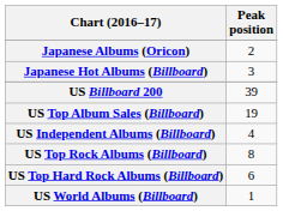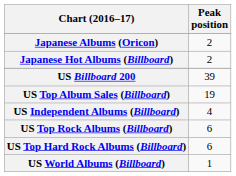 <table class="wikitable sortable plainrowheaders" style="text-align:center">
 <tr>
 <th scope="col">Chart (2016–17)</th>
 <th scope="col">Peak<br>position</th>
 </tr>
 <tr>
 </tr>
 <tr>
 </tr>
 <tr>
 </tr>
 <tr>
 </tr>
 <tr>
 </tr>
 <tr>
 </tr>
 <tr>
 </tr>
 <tr>
 </tr>
 <tr>
 </tr>
 <tr>
 <th scope="row"><a href='#'>Japanese Albums</a> (<a href='#'>Oricon</a>)</th>
 <td>2</td>
 </tr>
 <tr>
 <th scope="row"><a href='#'>Japanese Hot Albums</a> (<em><a href='#'>Billboard</a></em>)</th>
-<td>3</td>
+<td>2</td>
 </tr>
 <tr>
 </tr>
 <tr>
 </tr>
 <tr>
 </tr>
 <tr>
 </tr>
 <tr>
 </tr>
 <tr>
 </tr>
 <tr>
 <th scope="row">US <a href='#'><em>Billboard</em> 200</a></th>
 <td>39</td>
 </tr>
 <tr>
 <th scope="row">US <a href='#'>Top Album Sales</a> (<em><a href='#'>Billboard</a></em>)</th>
 <td>19</td>
 </tr>
 <tr>
 <th scope="row">US <a href='#'>Independent Albums</a> (<em><a href='#'>Billboard</a></em>)</th>
 <td>4</td>
 </tr>
 <tr>
 <th scope="row">US <a href='#'>Top Rock Albums</a> (<em><a href='#'>Billboard</a></em>)</th>
-<td>8</td>
+<td>6</td>
 </tr>
 <tr>
 <th scope="row">US <a href='#'>Top Hard Rock Albums</a> (<em><a href='#'>Billboard</a></em>)</th>
 <td>6</td>
 </tr>
 <tr>
 <th scope="row">US <a href='#'>World Albums</a> (<em><a href='#'>Billboard</a></em>)</th>
 <td>1</td>
 </tr>
 </table>
